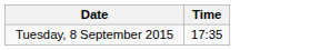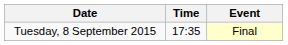 <table class = "wikitable" style="text-align:center;">
 <tr>
 <th width=220>Date</th>
 <th width=50>Time</th>
+<th width=100>Event</th>
 </tr>
 <tr>
 <td>Tuesday, 8 September 2015</td>
 <td>17:35</td>
+<td bgcolor=ffffcc>Final</td>
 </tr>
 </table>
